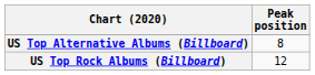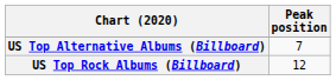 <table class="wikitable sortable plainrowheaders" style="text-align:center">
 <tr>
 <th scope="col">Chart (2020)</th>
 <th scope="col">Peak<br>position</th>
 </tr>
 <tr>
 </tr>
 <tr>
 </tr>
 <tr>
 <th scope="row">US <a href='#'>Top Alternative Albums</a> (<em><a href='#'>Billboard</a></em>)</th>
-<td>8</td>
+<td>7</td>
 </tr>
 <tr>
 <th scope="row">US <a href='#'>Top Rock Albums</a> (<em><a href='#'>Billboard</a></em>)</th>
 <td>12</td>
 </tr>
 </table>
